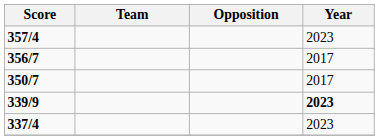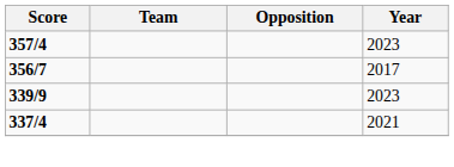 <table class="wikitable">
 <tr>
 <th style="width:75px;">Score</th>
 <th style="width:125px;">Team</th>
 <th style="width:125px;">Opposition</th>
 <th style="width:75px;">Year</th>
 </tr>
 <tr>
 <td><strong>357/4</strong></td>
 <td></td>
 <td></td>
 <td>2023</td>
 </tr>
 <tr>
 <td><strong>356/7</strong></td>
 <td></td>
 <td></td>
 <td>2017</td>
 </tr>
 <tr>
-<td><strong>350/7</strong></td>
-<td></td>
-<td></td>
-<td>2017</td>
-</tr>
-<tr>
 <td><strong>339/9</strong></td>
 <td></td>
 <td></td>
-<td><strong>2023</strong></td>
+<td>2023</td>
 </tr>
 <tr>
 <td><strong>337/4</strong></td>
 <td></td>
 <td></td>
-<td>2023</td>
+<td>2021</td>
 </tr>
 <tr>
 </tr>
 </table>
